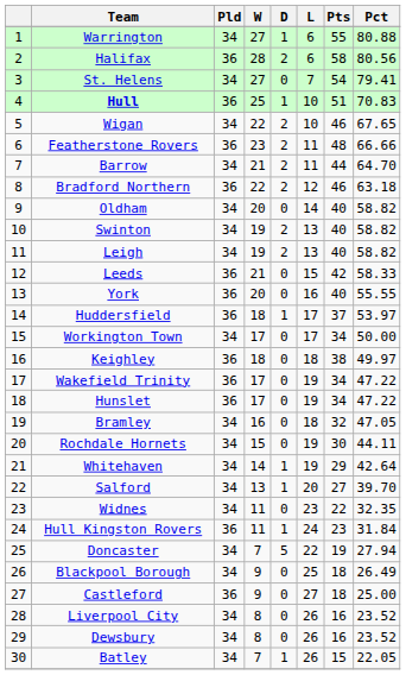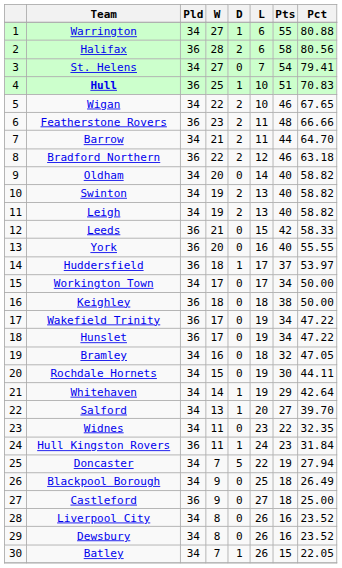 <table class="wikitable" style="text-align:center;">
 <tr>
 <th width=20 abbr="Position"></th>
 <th width=175>Team</th>
 <th width=20 abbr="Played">Pld</th>
 <th width=20 abbr="Won">W</th>
 <th width=20 abbr="Drawn">D</th>
 <th width=20 abbr="Lost">L</th>
 <th width=20 abbr="Points">Pts</th>
 <th width=20 abbr="Percentage">Pct</th>
 </tr>
 <tr>
 </tr>
 <tr align=center style="background:#ccffcc;color:">
 <td>1</td>
 <td><a href='#'>Warrington</a></td>
 <td>34</td>
 <td>27</td>
 <td>1</td>
 <td>6</td>
 <td>55</td>
 <td>80.88</td>
 </tr>
 <tr align=center style="background:#ccffcc;color:">
 <td>2</td>
 <td><a href='#'>Halifax</a></td>
 <td>36</td>
 <td>28</td>
 <td>2</td>
 <td>6</td>
 <td>58</td>
 <td>80.56</td>
 </tr>
 <tr align=center style="background:#ccffcc;color:">
 <td>3</td>
 <td><a href='#'>St. Helens</a></td>
 <td>34</td>
 <td>27</td>
 <td>0</td>
 <td>7</td>
 <td>54</td>
 <td>79.41</td>
 </tr>
 <tr align=center style="background:#ccffcc;color:">
 <td>4</td>
 <td><strong><a href='#'>Hull</a></strong></td>
 <td>36</td>
 <td>25</td>
 <td>1</td>
 <td>10</td>
 <td>51</td>
 <td>70.83</td>
 </tr>
 <tr align=center style="background:">
 <td>5</td>
 <td><a href='#'>Wigan</a></td>
 <td>34</td>
 <td>22</td>
 <td>2</td>
 <td>10</td>
 <td>46</td>
 <td>67.65</td>
 </tr>
 <tr align=center style="background:">
 <td>6</td>
 <td><a href='#'>Featherstone Rovers</a></td>
 <td>36</td>
 <td>23</td>
 <td>2</td>
 <td>11</td>
 <td>48</td>
 <td>66.66</td>
 </tr>
 <tr align=center style="background:">
 <td>7</td>
 <td><a href='#'>Barrow</a></td>
 <td>34</td>
 <td>21</td>
 <td>2</td>
 <td>11</td>
 <td>44</td>
 <td>64.70</td>
 </tr>
 <tr align=center style="background:">
 <td>8</td>
 <td><a href='#'>Bradford Northern</a></td>
 <td>36</td>
 <td>22</td>
 <td>2</td>
 <td>12</td>
 <td>46</td>
 <td>63.18</td>
 </tr>
 <tr align=center style="background:">
 <td>9</td>
 <td><a href='#'>Oldham</a></td>
 <td>34</td>
 <td>20</td>
 <td>0</td>
 <td>14</td>
 <td>40</td>
 <td>58.82</td>
 </tr>
 <tr align=center style="background:">
 <td>10</td>
 <td><a href='#'>Swinton</a></td>
 <td>34</td>
 <td>19</td>
 <td>2</td>
 <td>13</td>
 <td>40</td>
 <td>58.82</td>
 </tr>
 <tr align=center style="background:">
 <td>11</td>
 <td><a href='#'>Leigh</a></td>
 <td>34</td>
 <td>19</td>
 <td>2</td>
 <td>13</td>
 <td>40</td>
 <td>58.82</td>
 </tr>
 <tr align=center style="background:">
 <td>12</td>
 <td><a href='#'>Leeds</a></td>
 <td>36</td>
 <td>21</td>
 <td>0</td>
 <td>15</td>
 <td>42</td>
 <td>58.33</td>
 </tr>
 <tr align=center style="background:">
 <td>13</td>
 <td><a href='#'>York</a></td>
 <td>36</td>
 <td>20</td>
 <td>0</td>
 <td>16</td>
 <td>40</td>
 <td>55.55</td>
 </tr>
 <tr align=center style="background:">
 <td>14</td>
 <td><a href='#'>Huddersfield</a></td>
 <td>36</td>
 <td>18</td>
 <td>1</td>
 <td>17</td>
 <td>37</td>
 <td>53.97</td>
 </tr>
 <tr align=center style="background:">
 <td>15</td>
 <td><a href='#'>Workington Town</a></td>
 <td>34</td>
 <td>17</td>
 <td>0</td>
 <td>17</td>
 <td>34</td>
 <td>50.00</td>
 </tr>
 <tr align=center style="background:">
 <td>16</td>
 <td><a href='#'>Keighley</a></td>
 <td>36</td>
 <td>18</td>
 <td>0</td>
 <td>18</td>
 <td>38</td>
-<td>49.97</td>
+<td>50.00</td>
 </tr>
 <tr align=center style="background:">
 <td>17</td>
 <td><a href='#'>Wakefield Trinity</a></td>
 <td>36</td>
 <td>17</td>
 <td>0</td>
 <td>19</td>
 <td>34</td>
 <td>47.22</td>
 </tr>
 <tr align=center style="background:">
 <td>18</td>
 <td><a href='#'>Hunslet</a></td>
 <td>36</td>
 <td>17</td>
 <td>0</td>
 <td>19</td>
 <td>34</td>
 <td>47.22</td>
 </tr>
 <tr align=center style="background:">
 <td>19</td>
 <td><a href='#'>Bramley</a></td>
 <td>34</td>
 <td>16</td>
 <td>0</td>
 <td>18</td>
 <td>32</td>
 <td>47.05</td>
 </tr>
 <tr align=center style="background:">
 <td>20</td>
 <td><a href='#'>Rochdale Hornets</a></td>
 <td>34</td>
 <td>15</td>
 <td>0</td>
 <td>19</td>
 <td>30</td>
 <td>44.11</td>
 </tr>
 <tr align=center style="background:">
 <td>21</td>
 <td><a href='#'>Whitehaven</a></td>
 <td>34</td>
 <td>14</td>
 <td>1</td>
 <td>19</td>
 <td>29</td>
 <td>42.64</td>
 </tr>
 <tr align=center style="background:">
 <td>22</td>
 <td><a href='#'>Salford</a></td>
 <td>34</td>
 <td>13</td>
 <td>1</td>
 <td>20</td>
 <td>27</td>
 <td>39.70</td>
 </tr>
 <tr align=center style="background:">
 <td>23</td>
 <td><a href='#'>Widnes</a></td>
 <td>34</td>
 <td>11</td>
 <td>0</td>
 <td>23</td>
 <td>22</td>
 <td>32.35</td>
 </tr>
 <tr align=center style="background:">
 <td>24</td>
 <td><a href='#'>Hull Kingston Rovers</a></td>
 <td>36</td>
 <td>11</td>
 <td>1</td>
 <td>24</td>
 <td>23</td>
 <td>31.84</td>
 </tr>
 <tr align=center style="background:">
 <td>25</td>
 <td><a href='#'>Doncaster</a></td>
 <td>34</td>
 <td>7</td>
 <td>5</td>
 <td>22</td>
 <td>19</td>
 <td>27.94</td>
 </tr>
 <tr align=center style="background:">
 <td>26</td>
 <td><a href='#'>Blackpool Borough</a></td>
 <td>34</td>
 <td>9</td>
 <td>0</td>
 <td>25</td>
 <td>18</td>
 <td>26.49</td>
 </tr>
 <tr align=center style="background:">
 <td>27</td>
 <td><a href='#'>Castleford</a></td>
 <td>36</td>
 <td>9</td>
 <td>0</td>
 <td>27</td>
 <td>18</td>
 <td>25.00</td>
 </tr>
 <tr align=center style="background:">
 <td>28</td>
 <td><a href='#'>Liverpool City</a></td>
 <td>34</td>
 <td>8</td>
 <td>0</td>
 <td>26</td>
 <td>16</td>
 <td>23.52</td>
 </tr>
 <tr align=center style="background:">
 <td>29</td>
 <td><a href='#'>Dewsbury</a></td>
 <td>34</td>
 <td>8</td>
 <td>0</td>
 <td>26</td>
 <td>16</td>
 <td>23.52</td>
 </tr>
 <tr align=center style="background:">
 <td>30</td>
 <td><a href='#'>Batley</a></td>
 <td>34</td>
 <td>7</td>
 <td>1</td>
 <td>26</td>
 <td>15</td>
 <td>22.05</td>
 </tr>
 <tr>
 </tr>
 </table>
